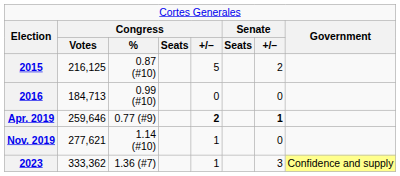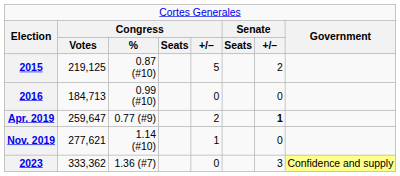 <table class="wikitable" style="text-align:right;">
 <tr>
 <td colspan="9" align="center"><a href='#'>Cortes Generales</a></td>
 </tr>
 <tr>
 <th rowspan="2" width="75">Election</th>
 <th colspan="4">Congress</th>
 <th colspan="2">Senate</th>
 <th rowspan="2">Government</th>
 </tr>
 <tr>
 <th width="70">Votes</th>
 <th width="70">%</th>
 <th>Seats</th>
 <th width="40">+/–</th>
 <th>Seats</th>
 <th width="40">+/–</th>
 </tr>
 <tr>
 <th><a href='#'>2015</a></th>
-<td>216,125</td>
+<td>219,125</td>
 <td>0.87 (#10)</td>
 <td></td>
 <td>5</td>
 <td></td>
 <td>2</td>
 <td></td>
 </tr>
 <tr>
 <th><a href='#'>2016</a></th>
 <td>184,713</td>
 <td>0.99 (#10)</td>
 <td></td>
 <td>0</td>
 <td></td>
 <td>0</td>
 <td></td>
 </tr>
 <tr>
 <th><a href='#'>Apr. 2019</a></th>
-<td>259,646</td>
+<td>259,647</td>
 <td>0.77 (#9)</td>
 <td></td>
-<td><strong>2</strong></td>
+<td>2</td>
 <td></td>
 <td><strong>1</strong></td>
 <td></td>
 </tr>
 <tr>
 <th><a href='#'>Nov. 2019</a></th>
 <td>277,621</td>
 <td>1.14 (#10)</td>
 <td></td>
 <td>1</td>
 <td></td>
 <td>0</td>
 <td></td>
 </tr>
 <tr>
 <th><a href='#'>2023</a></th>
 <td>333,362</td>
 <td>1.36 (#7)</td>
 <td></td>
-<td>1</td>
+<td>0</td>
 <td></td>
 <td>3</td>
 <td style="background:#ffff8c;">Confidence and supply</td>
 </tr>
 </table>
